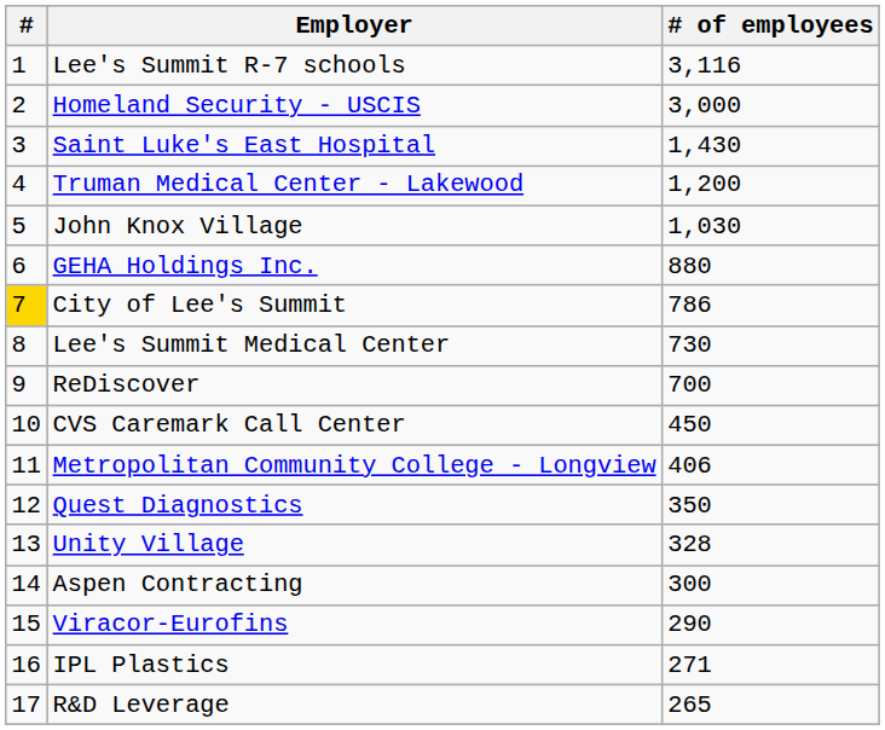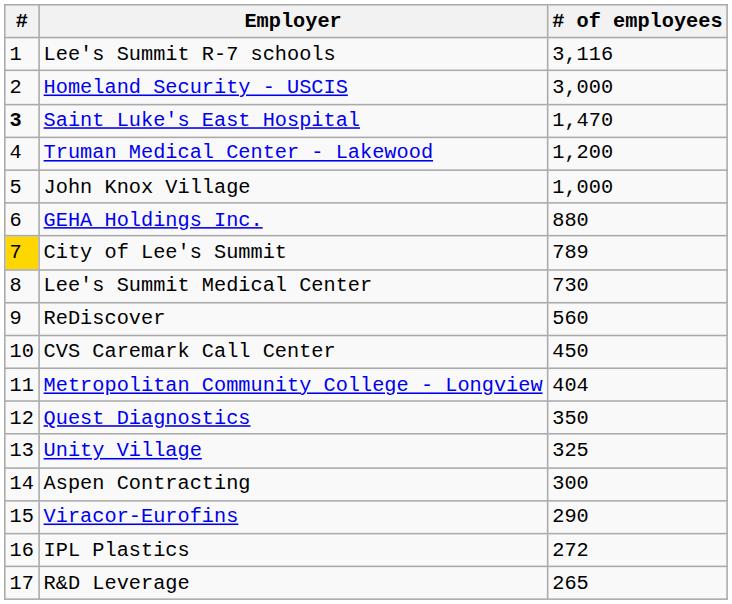 <table class="wikitable">
 <tr>
 <th>#</th>
 <th>Employer</th>
 <th># of employees</th>
 </tr>
 <tr>
 <td>1</td>
 <td>Lee's Summit R-7 schools</td>
 <td>3,116</td>
 </tr>
 <tr>
 <td>2</td>
 <td><a href='#'>Homeland Security - USCIS</a></td>
 <td>3,000</td>
 </tr>
 <tr>
-<td>3</td>
+<td><strong>3</strong></td>
 <td><a href='#'>Saint Luke's East Hospital</a></td>
-<td>1,430</td>
+<td>1,470</td>
 </tr>
 <tr>
 <td>4</td>
 <td><a href='#'>Truman Medical Center - Lakewood</a></td>
 <td>1,200</td>
 </tr>
 <tr>
 <td>5</td>
 <td>John Knox Village</td>
-<td>1,030</td>
+<td>1,000</td>
 </tr>
 <tr>
 <td>6</td>
 <td><a href='#'>GEHA Holdings Inc.</a></td>
 <td>880</td>
 </tr>
 <tr>
 <td style="background: gold;">7</td>
 <td>City of Lee's Summit</td>
-<td>786</td>
+<td>789</td>
 </tr>
 <tr>
 <td>8</td>
 <td>Lee's Summit Medical Center</td>
 <td>730</td>
 </tr>
 <tr>
 <td>9</td>
 <td>ReDiscover</td>
-<td>700</td>
+<td>560</td>
 </tr>
 <tr>
 <td>10</td>
 <td>CVS Caremark Call Center</td>
 <td>450</td>
 </tr>
 <tr>
 <td>11</td>
 <td><a href='#'>Metropolitan Community College - Longview</a></td>
-<td>406</td>
+<td>404</td>
 </tr>
 <tr>
 <td>12</td>
 <td><a href='#'>Quest Diagnostics</a></td>
 <td>350</td>
 </tr>
 <tr>
 <td>13</td>
 <td><a href='#'>Unity Village</a></td>
-<td>328</td>
+<td>325</td>
 </tr>
 <tr>
 <td>14</td>
 <td>Aspen Contracting</td>
 <td>300</td>
 </tr>
 <tr>
 <td>15</td>
 <td><a href='#'>Viracor-Eurofins</a></td>
 <td>290</td>
 </tr>
 <tr>
 <td>16</td>
 <td>IPL Plastics</td>
-<td>271</td>
+<td>272</td>
 </tr>
 <tr>
 <td>17</td>
 <td>R&D Leverage</td>
 <td>265</td>
 </tr>
 </table>
